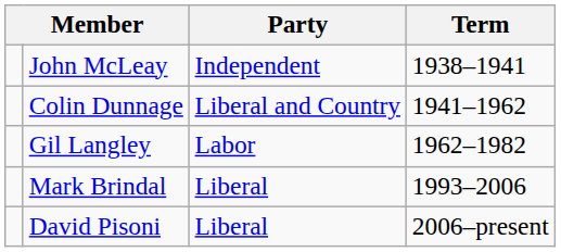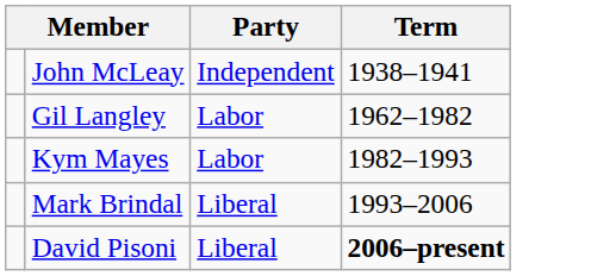 <table class="wikitable">
 <tr>
 <th colspan="2">Member</th>
 <th>Party</th>
 <th>Term</th>
 </tr>
 <tr>
 <td> </td>
 <td><a href='#'>John McLeay</a></td>
 <td><a href='#'>Independent</a></td>
 <td>1938–1941</td>
 </tr>
 <tr>
 <td> </td>
-<td><a href='#'>Colin Dunnage</a></td>
-<td><a href='#'>Liberal and Country</a></td>
-<td>1941–1962</td>
+<td><a href='#'>Gil Langley</a></td>
+<td><a href='#'>Labor</a></td>
+<td>1962–1982</td>
 </tr>
 <tr>
 <td> </td>
-<td><a href='#'>Gil Langley</a></td>
+<td><a href='#'>Kym Mayes</a></td>
 <td><a href='#'>Labor</a></td>
-<td>1962–1982</td>
+<td>1982–1993</td>
 </tr>
 <tr>
 <td> </td>
 <td><a href='#'>Mark Brindal</a></td>
 <td><a href='#'>Liberal</a></td>
 <td>1993–2006</td>
 </tr>
 <tr>
 <td> </td>
 <td><a href='#'>David Pisoni</a></td>
 <td><a href='#'>Liberal</a></td>
-<td>2006–present</td>
+<td><strong>2006–present</strong></td>
 </tr>
 </table>
